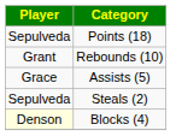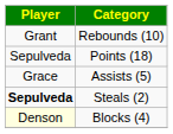 <table class="wikitable" style="text-align:center">
 <tr>
 <th style="background:green;color:yellow;">Player</th>
 <th style="background:green;color:yellow;">Category</th>
 </tr>
 <tr>
+<td>Grant</td>
+<td>Rebounds (10)</td>
+</tr>
+<tr>
 <td>Sepulveda</td>
 <td>Points (18)</td>
-</tr>
-<tr>
-<td>Grant</td>
-<td>Rebounds (10)</td>
 </tr>
 <tr>
 <td>Grace</td>
 <td>Assists (5)</td>
 </tr>
 <tr>
-<td>Sepulveda</td>
+<td><strong>Sepulveda</strong></td>
 <td>Steals (2)</td>
 </tr>
 <tr>
 <td style="background: lightyellow;">Denson</td>
 <td>Blocks (4)</td>
 </tr>
 <tr>
 </tr>
 </table>
